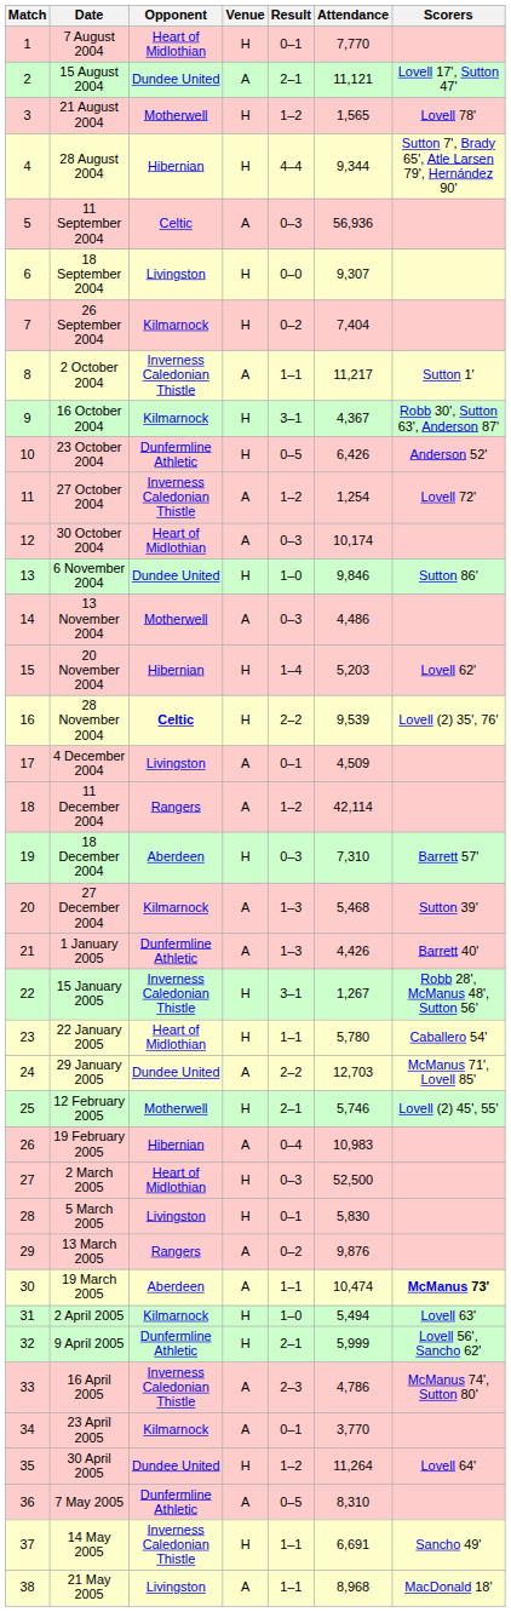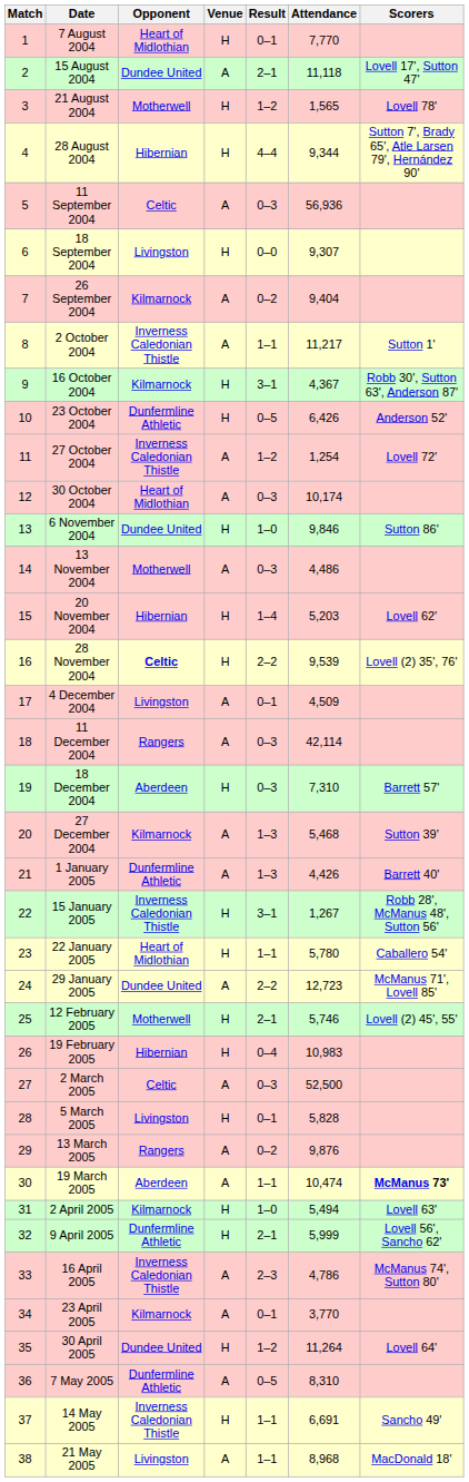 <table class="wikitable" style="font-size:100%; text-align:center">
 <tr>
 <th>Match</th>
 <th>Date</th>
 <th>Opponent</th>
 <th>Venue</th>
 <th>Result</th>
 <th>Attendance</th>
 <th>Scorers</th>
 </tr>
 <tr style="background: #FFCCCC;">
 <td>1</td>
 <td>7 August 2004</td>
 <td><a href='#'>Heart of Midlothian</a></td>
 <td>H</td>
 <td>0–1</td>
 <td>7,770</td>
 <td></td>
 </tr>
 <tr style="background: #CCFFCC;">
 <td>2</td>
 <td>15 August 2004</td>
 <td><a href='#'>Dundee United</a></td>
 <td>A</td>
 <td>2–1</td>
-<td>11,121</td>
+<td>11,118</td>
 <td><a href='#'>Lovell</a> 17', <a href='#'>Sutton</a> 47'</td>
 </tr>
 <tr style="background: #FFCCCC;">
 <td>3</td>
 <td>21 August 2004</td>
 <td><a href='#'>Motherwell</a></td>
 <td>H</td>
 <td>1–2</td>
 <td>1,565</td>
 <td><a href='#'>Lovell</a> 78'</td>
 </tr>
 <tr style="background: #FFFFCC;">
 <td>4</td>
 <td>28 August 2004</td>
 <td><a href='#'>Hibernian</a></td>
 <td>H</td>
 <td>4–4</td>
 <td>9,344</td>
 <td><a href='#'>Sutton</a> 7', <a href='#'>Brady</a> 65', <a href='#'>Atle Larsen</a> 79', <a href='#'>Hernández</a> 90'</td>
 </tr>
 <tr style="background: #FFCCCC;">
 <td>5</td>
 <td>11 September 2004</td>
 <td><a href='#'>Celtic</a></td>
 <td>A</td>
 <td>0–3</td>
 <td>56,936</td>
 <td></td>
 </tr>
 <tr style="background: #FFFFCC;">
 <td>6</td>
 <td>18 September 2004</td>
 <td><a href='#'>Livingston</a></td>
 <td>H</td>
 <td>0–0</td>
 <td>9,307</td>
 <td></td>
 </tr>
 <tr style="background: #FFCCCC;">
 <td>7</td>
 <td>26 September 2004</td>
 <td><a href='#'>Kilmarnock</a></td>
-<td>H</td>
+<td>A</td>
 <td>0–2</td>
-<td>7,404</td>
+<td>9,404</td>
 <td></td>
 </tr>
 <tr style="background: #FFFFCC;">
 <td>8</td>
 <td>2 October 2004</td>
 <td><a href='#'>Inverness Caledonian Thistle</a></td>
 <td>A</td>
 <td>1–1</td>
 <td>11,217</td>
 <td><a href='#'>Sutton</a> 1'</td>
 </tr>
 <tr style="background: #CCFFCC;">
 <td>9</td>
 <td>16 October 2004</td>
 <td><a href='#'>Kilmarnock</a></td>
 <td>H</td>
 <td>3–1</td>
 <td>4,367</td>
 <td><a href='#'>Robb</a> 30', <a href='#'>Sutton</a> 63', <a href='#'>Anderson</a> 87'</td>
 </tr>
 <tr style="background: #FFCCCC;">
 <td>10</td>
 <td>23 October 2004</td>
 <td><a href='#'>Dunfermline Athletic</a></td>
 <td>H</td>
 <td>0–5</td>
 <td>6,426</td>
 <td><a href='#'>Anderson</a> 52'</td>
 </tr>
 <tr style="background: #FFCCCC;">
 <td>11</td>
 <td>27 October 2004</td>
 <td><a href='#'>Inverness Caledonian Thistle</a></td>
 <td>A</td>
 <td>1–2</td>
 <td>1,254</td>
 <td><a href='#'>Lovell</a> 72'</td>
 </tr>
 <tr style="background: #FFCCCC;">
 <td>12</td>
 <td>30 October 2004</td>
 <td><a href='#'>Heart of Midlothian</a></td>
 <td>A</td>
 <td>0–3</td>
 <td>10,174</td>
 <td></td>
 </tr>
 <tr style="background: #CCFFCC;">
 <td>13</td>
 <td>6 November 2004</td>
 <td><a href='#'>Dundee United</a></td>
 <td>H</td>
 <td>1–0</td>
 <td>9,846</td>
 <td><a href='#'>Sutton</a> 86'</td>
 </tr>
 <tr style="background: #FFCCCC;">
 <td>14</td>
 <td>13 November 2004</td>
 <td><a href='#'>Motherwell</a></td>
 <td>A</td>
 <td>0–3</td>
 <td>4,486</td>
 <td></td>
 </tr>
 <tr style="background: #FFCCCC;">
 <td>15</td>
 <td>20 November 2004</td>
 <td><a href='#'>Hibernian</a></td>
 <td>H</td>
 <td>1–4</td>
 <td>5,203</td>
 <td><a href='#'>Lovell</a> 62'</td>
 </tr>
 <tr style="background: #FFFFCC;">
 <td>16</td>
 <td>28 November 2004</td>
 <td><strong><a href='#'>Celtic</a></strong></td>
 <td>H</td>
 <td>2–2</td>
 <td>9,539</td>
 <td><a href='#'>Lovell</a> (2) 35', 76'</td>
 </tr>
 <tr style="background: #FFCCCC;">
 <td>17</td>
 <td>4 December 2004</td>
 <td><a href='#'>Livingston</a></td>
 <td>A</td>
 <td>0–1</td>
 <td>4,509</td>
 <td></td>
 </tr>
 <tr style="background: #FFCCCC;">
 <td>18</td>
 <td>11 December 2004</td>
 <td><a href='#'>Rangers</a></td>
 <td>A</td>
-<td>1–2</td>
+<td>0–3</td>
 <td>42,114</td>
 <td></td>
 </tr>
 <tr style="background: #CCFFCC;">
 <td>19</td>
 <td>18 December 2004</td>
 <td><a href='#'>Aberdeen</a></td>
 <td>H</td>
 <td>0–3</td>
 <td>7,310</td>
 <td><a href='#'>Barrett</a> 57'</td>
 </tr>
 <tr style="background: #FFCCCC;">
 <td>20</td>
 <td>27 December 2004</td>
 <td><a href='#'>Kilmarnock</a></td>
 <td>A</td>
 <td>1–3</td>
 <td>5,468</td>
 <td><a href='#'>Sutton</a> 39'</td>
 </tr>
 <tr style="background: #FFCCCC;">
 <td>21</td>
 <td>1 January 2005</td>
 <td><a href='#'>Dunfermline Athletic</a></td>
 <td>A</td>
 <td>1–3</td>
 <td>4,426</td>
 <td><a href='#'>Barrett</a> 40'</td>
 </tr>
 <tr style="background: #CCFFCC;">
 <td>22</td>
 <td>15 January 2005</td>
 <td><a href='#'>Inverness Caledonian Thistle</a></td>
 <td>H</td>
 <td>3–1</td>
 <td>1,267</td>
 <td><a href='#'>Robb</a> 28', <a href='#'>McManus</a> 48', <a href='#'>Sutton</a> 56'</td>
 </tr>
 <tr style="background: #FFFFCC;">
 <td>23</td>
 <td>22 January 2005</td>
 <td><a href='#'>Heart of Midlothian</a></td>
 <td>H</td>
 <td>1–1</td>
 <td>5,780</td>
 <td><a href='#'>Caballero</a> 54'</td>
 </tr>
 <tr style="background: #FFFFCC;">
 <td>24</td>
 <td>29 January 2005</td>
 <td><a href='#'>Dundee United</a></td>
 <td>A</td>
 <td>2–2</td>
-<td>12,703</td>
+<td>12,723</td>
 <td><a href='#'>McManus</a> 71', <a href='#'>Lovell</a> 85'</td>
 </tr>
 <tr style="background: #CCFFCC;">
 <td>25</td>
 <td>12 February 2005</td>
 <td><a href='#'>Motherwell</a></td>
 <td>H</td>
 <td>2–1</td>
 <td>5,746</td>
 <td><a href='#'>Lovell</a> (2) 45', 55'</td>
 </tr>
 <tr style="background: #FFCCCC;">
 <td>26</td>
 <td>19 February 2005</td>
 <td><a href='#'>Hibernian</a></td>
-<td>A</td>
+<td>H</td>
 <td>0–4</td>
 <td>10,983</td>
 <td></td>
 </tr>
 <tr style="background: #FFCCCC;">
 <td>27</td>
 <td>2 March 2005</td>
-<td><a href='#'>Heart of Midlothian</a></td>
-<td>H</td>
+<td><a href='#'>Celtic</a></td>
+<td>A</td>
 <td>0–3</td>
 <td>52,500</td>
 <td></td>
 </tr>
 <tr style="background: #FFCCCC;">
 <td>28</td>
 <td>5 March 2005</td>
 <td><a href='#'>Livingston</a></td>
 <td>H</td>
 <td>0–1</td>
-<td>5,830</td>
+<td>5,828</td>
 <td></td>
 </tr>
 <tr style="background: #FFCCCC;">
 <td>29</td>
 <td>13 March 2005</td>
 <td><a href='#'>Rangers</a></td>
 <td>A</td>
 <td>0–2</td>
 <td>9,876</td>
 <td></td>
 </tr>
 <tr style="background: #FFFFCC;">
 <td>30</td>
 <td>19 March 2005</td>
 <td><a href='#'>Aberdeen</a></td>
 <td>A</td>
 <td>1–1</td>
 <td>10,474</td>
 <td><strong><a href='#'>McManus</a> 73'</strong></td>
 </tr>
 <tr style="background: #CCFFCC;">
 <td>31</td>
 <td>2 April 2005</td>
 <td><a href='#'>Kilmarnock</a></td>
 <td>H</td>
 <td>1–0</td>
 <td>5,494</td>
 <td><a href='#'>Lovell</a> 63'</td>
 </tr>
 <tr style="background: #CCFFCC;">
 <td>32</td>
 <td>9 April 2005</td>
 <td><a href='#'>Dunfermline Athletic</a></td>
 <td>H</td>
 <td>2–1</td>
 <td>5,999</td>
 <td><a href='#'>Lovell</a> 56', <a href='#'>Sancho</a> 62'</td>
 </tr>
 <tr style="background: #FFCCCC;">
 <td>33</td>
 <td>16 April 2005</td>
 <td><a href='#'>Inverness Caledonian Thistle</a></td>
 <td>A</td>
 <td>2–3</td>
 <td>4,786</td>
 <td><a href='#'>McManus</a> 74', <a href='#'>Sutton</a> 80'</td>
 </tr>
 <tr style="background: #FFCCCC;">
 <td>34</td>
 <td>23 April 2005</td>
 <td><a href='#'>Kilmarnock</a></td>
 <td>A</td>
 <td>0–1</td>
 <td>3,770</td>
 <td></td>
 </tr>
 <tr style="background: #FFCCCC;">
 <td>35</td>
 <td>30 April 2005</td>
 <td><a href='#'>Dundee United</a></td>
 <td>H</td>
 <td>1–2</td>
 <td>11,264</td>
 <td><a href='#'>Lovell</a> 64'</td>
 </tr>
 <tr style="background: #FFCCCC;">
 <td>36</td>
 <td>7 May 2005</td>
 <td><a href='#'>Dunfermline Athletic</a></td>
 <td>A</td>
 <td>0–5</td>
 <td>8,310</td>
 <td></td>
 </tr>
 <tr style="background: #FFFFCC;">
 <td>37</td>
 <td>14 May 2005</td>
 <td><a href='#'>Inverness Caledonian Thistle</a></td>
 <td>H</td>
 <td>1–1</td>
 <td>6,691</td>
 <td><a href='#'>Sancho</a> 49'</td>
 </tr>
 <tr style="background: #FFFFCC;">
 <td>38</td>
 <td>21 May 2005</td>
 <td><a href='#'>Livingston</a></td>
 <td>A</td>
 <td>1–1</td>
 <td>8,968</td>
 <td><a href='#'>MacDonald</a> 18'</td>
 </tr>
 </table>
